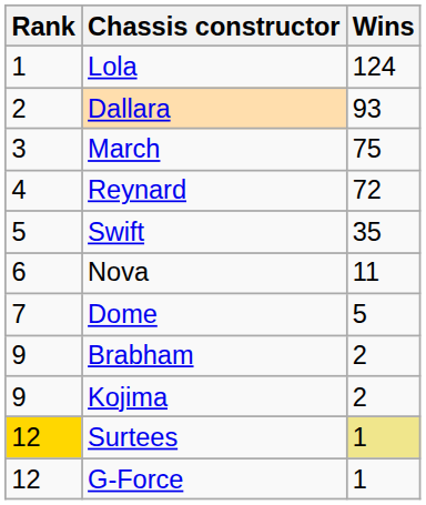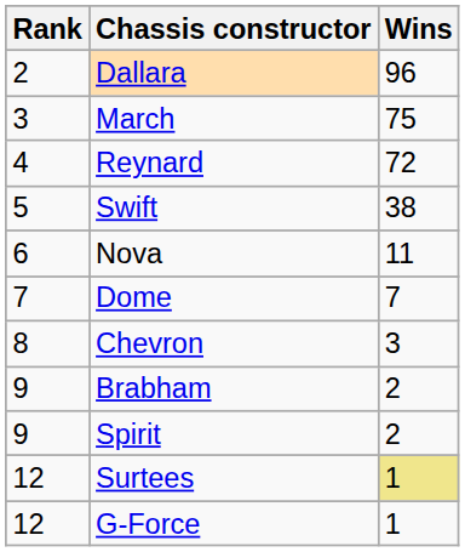 <table class="wikitable sortable mw-collapsible mw-collapsed" style="font-size:85%;">
 <tr>
 <th>Rank</th>
 <th>Chassis constructor</th>
 <th>Wins</th>
 </tr>
 <tr>
-<td>1</td>
-<td> <a href='#'>Lola</a></td>
-<td>124</td>
-</tr>
-<tr>
 <td>2</td>
 <td style="background:NavajoWhite;"> <a href='#'>Dallara</a></td>
-<td>93</td>
+<td>96</td>
 </tr>
 <tr>
 <td>3</td>
 <td> <a href='#'>March</a></td>
 <td>75</td>
 </tr>
 <tr>
 <td>4</td>
 <td> <a href='#'>Reynard</a></td>
 <td>72</td>
 </tr>
 <tr>
 <td>5</td>
 <td> <a href='#'>Swift</a></td>
-<td>35</td>
+<td>38</td>
 </tr>
 <tr>
 <td>6</td>
 <td> Nova</td>
 <td>11</td>
 </tr>
 <tr>
 <td>7</td>
 <td> <a href='#'>Dome</a></td>
-<td>5</td>
+<td>7</td>
+</tr>
+<tr>
+<td>8</td>
+<td> <a href='#'>Chevron</a></td>
+<td>3</td>
 </tr>
 <tr>
 <td>9</td>
 <td> <a href='#'>Brabham</a></td>
 <td>2</td>
 </tr>
 <tr>
 <td>9</td>
-<td> <a href='#'>Kojima</a></td>
+<td> <a href='#'>Spirit</a></td>
 <td>2</td>
 </tr>
 <tr>
-<td style="background: gold;">12</td>
+<td>12</td>
 <td> <a href='#'>Surtees</a></td>
 <td style="background: khaki;">1</td>
 </tr>
 <tr>
 <td>12</td>
 <td> <a href='#'>G-Force</a></td>
 <td>1</td>
 </tr>
 </table>
